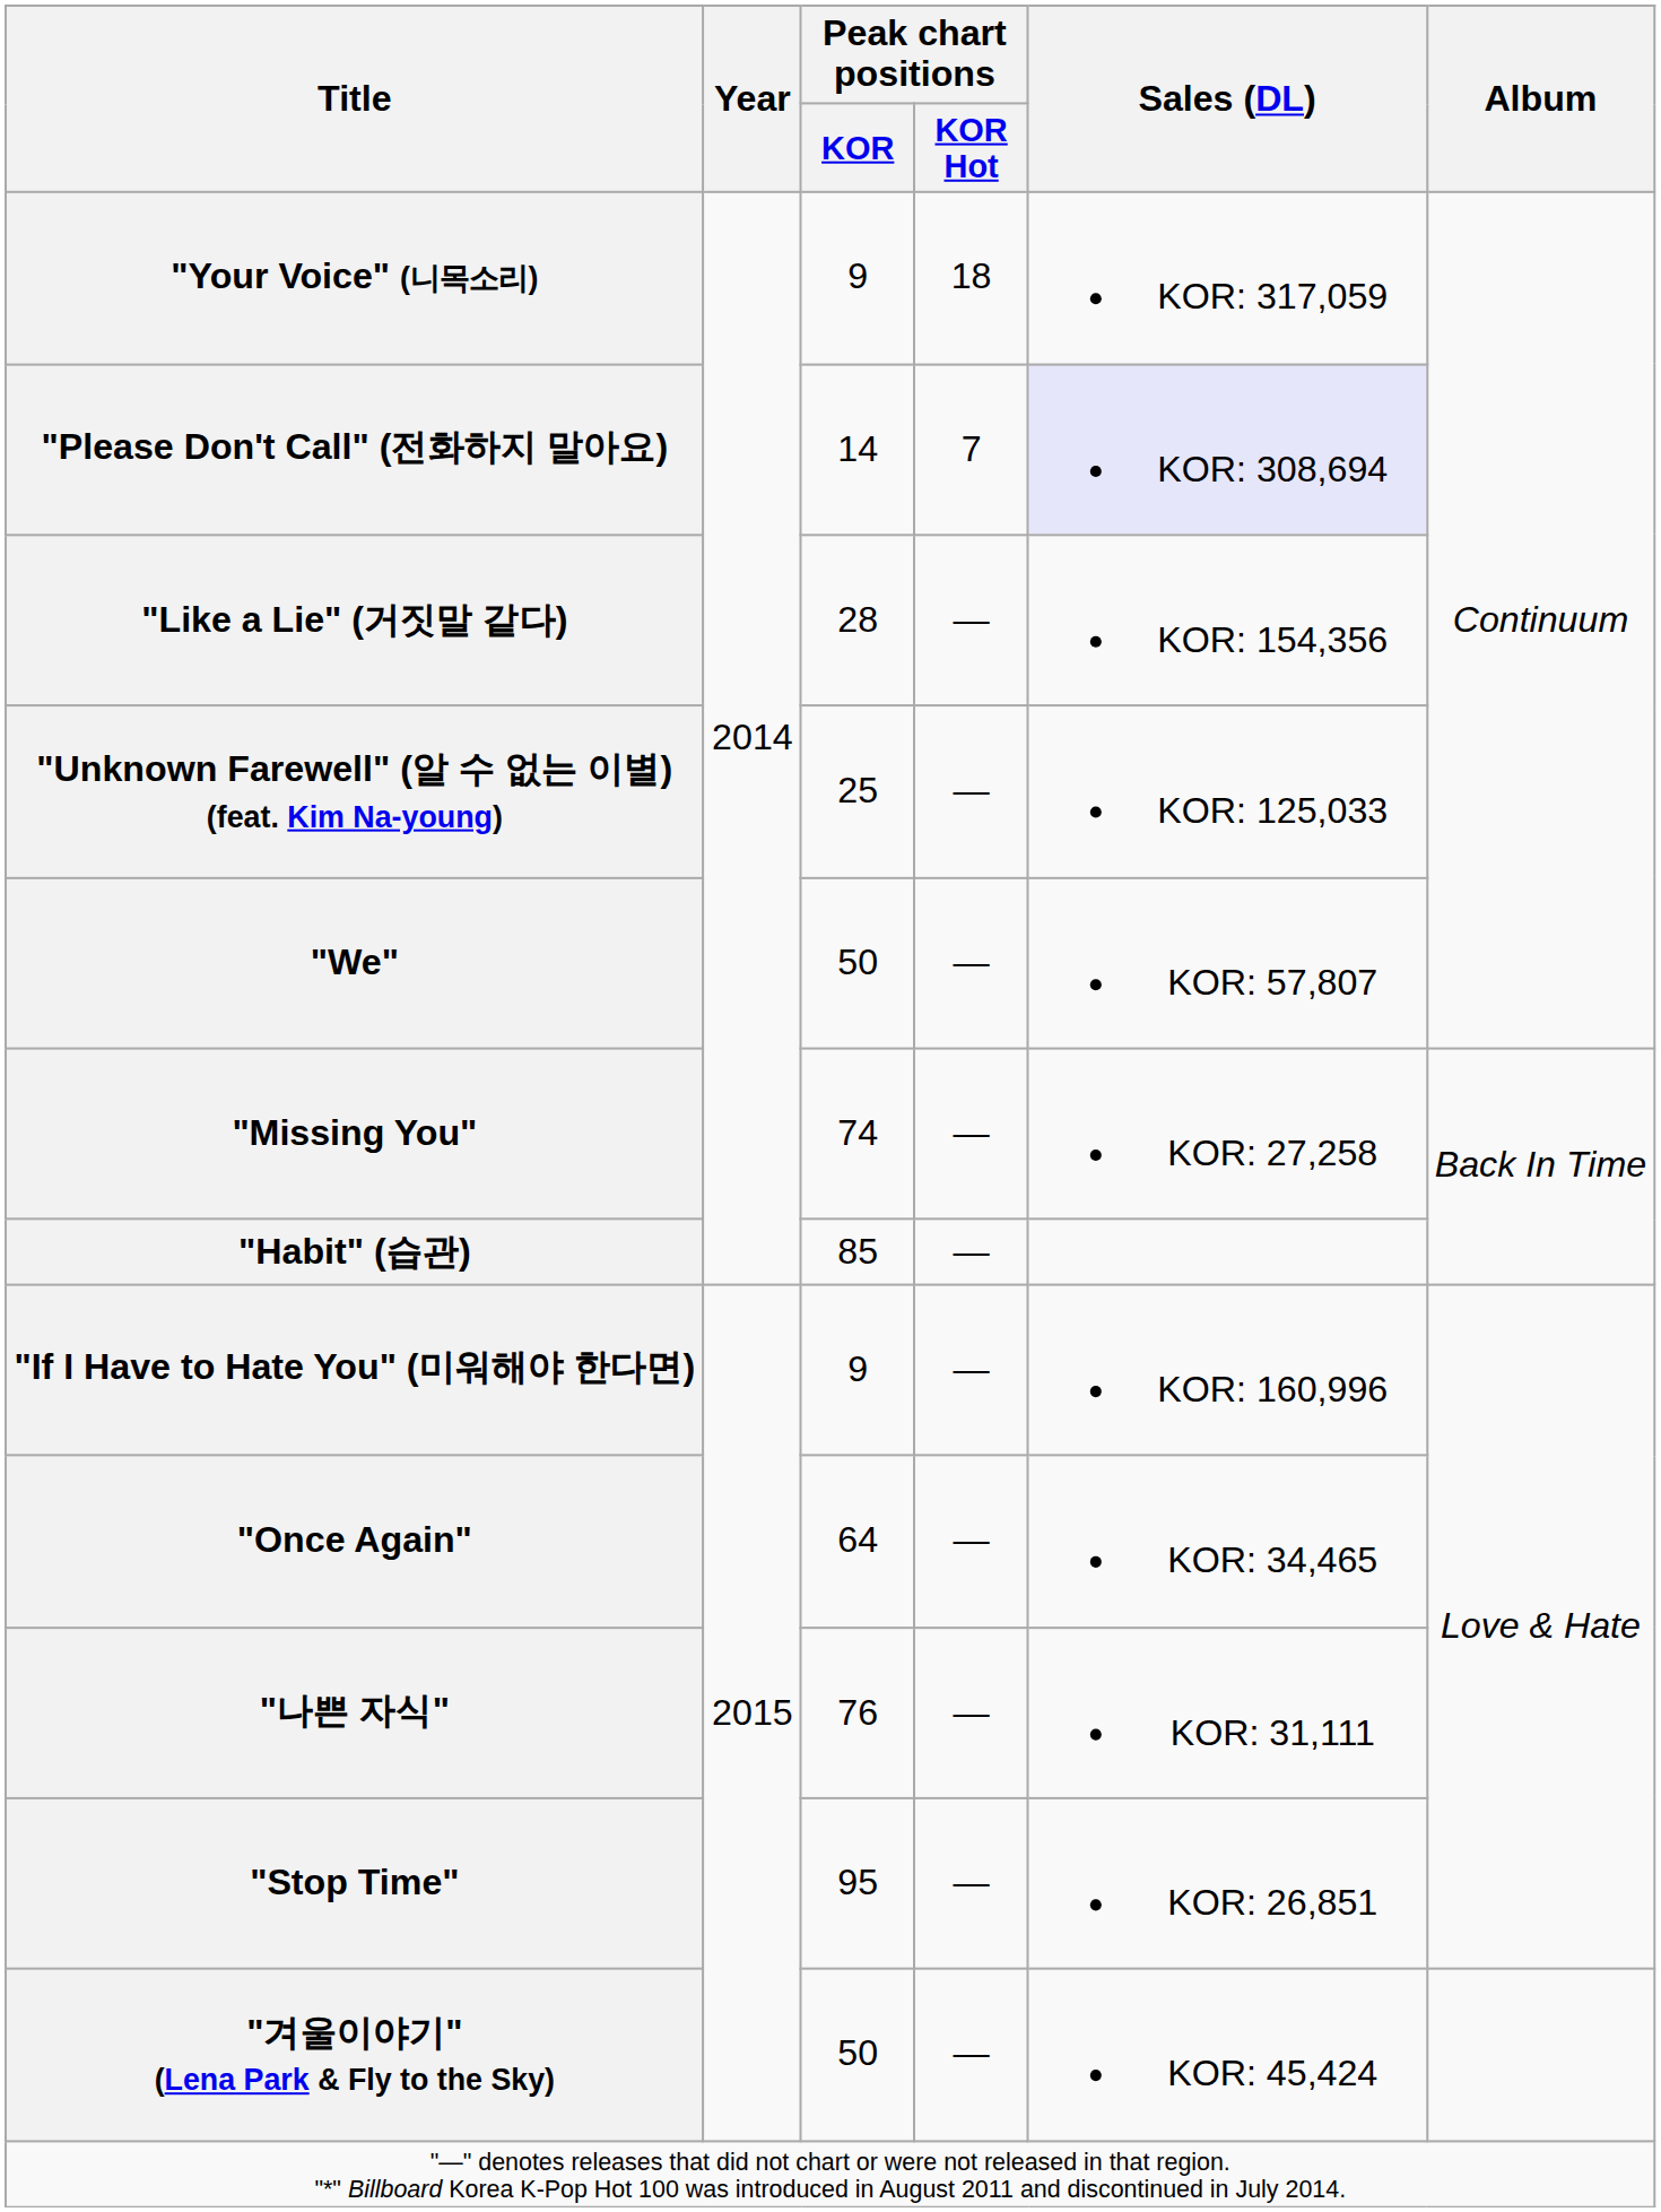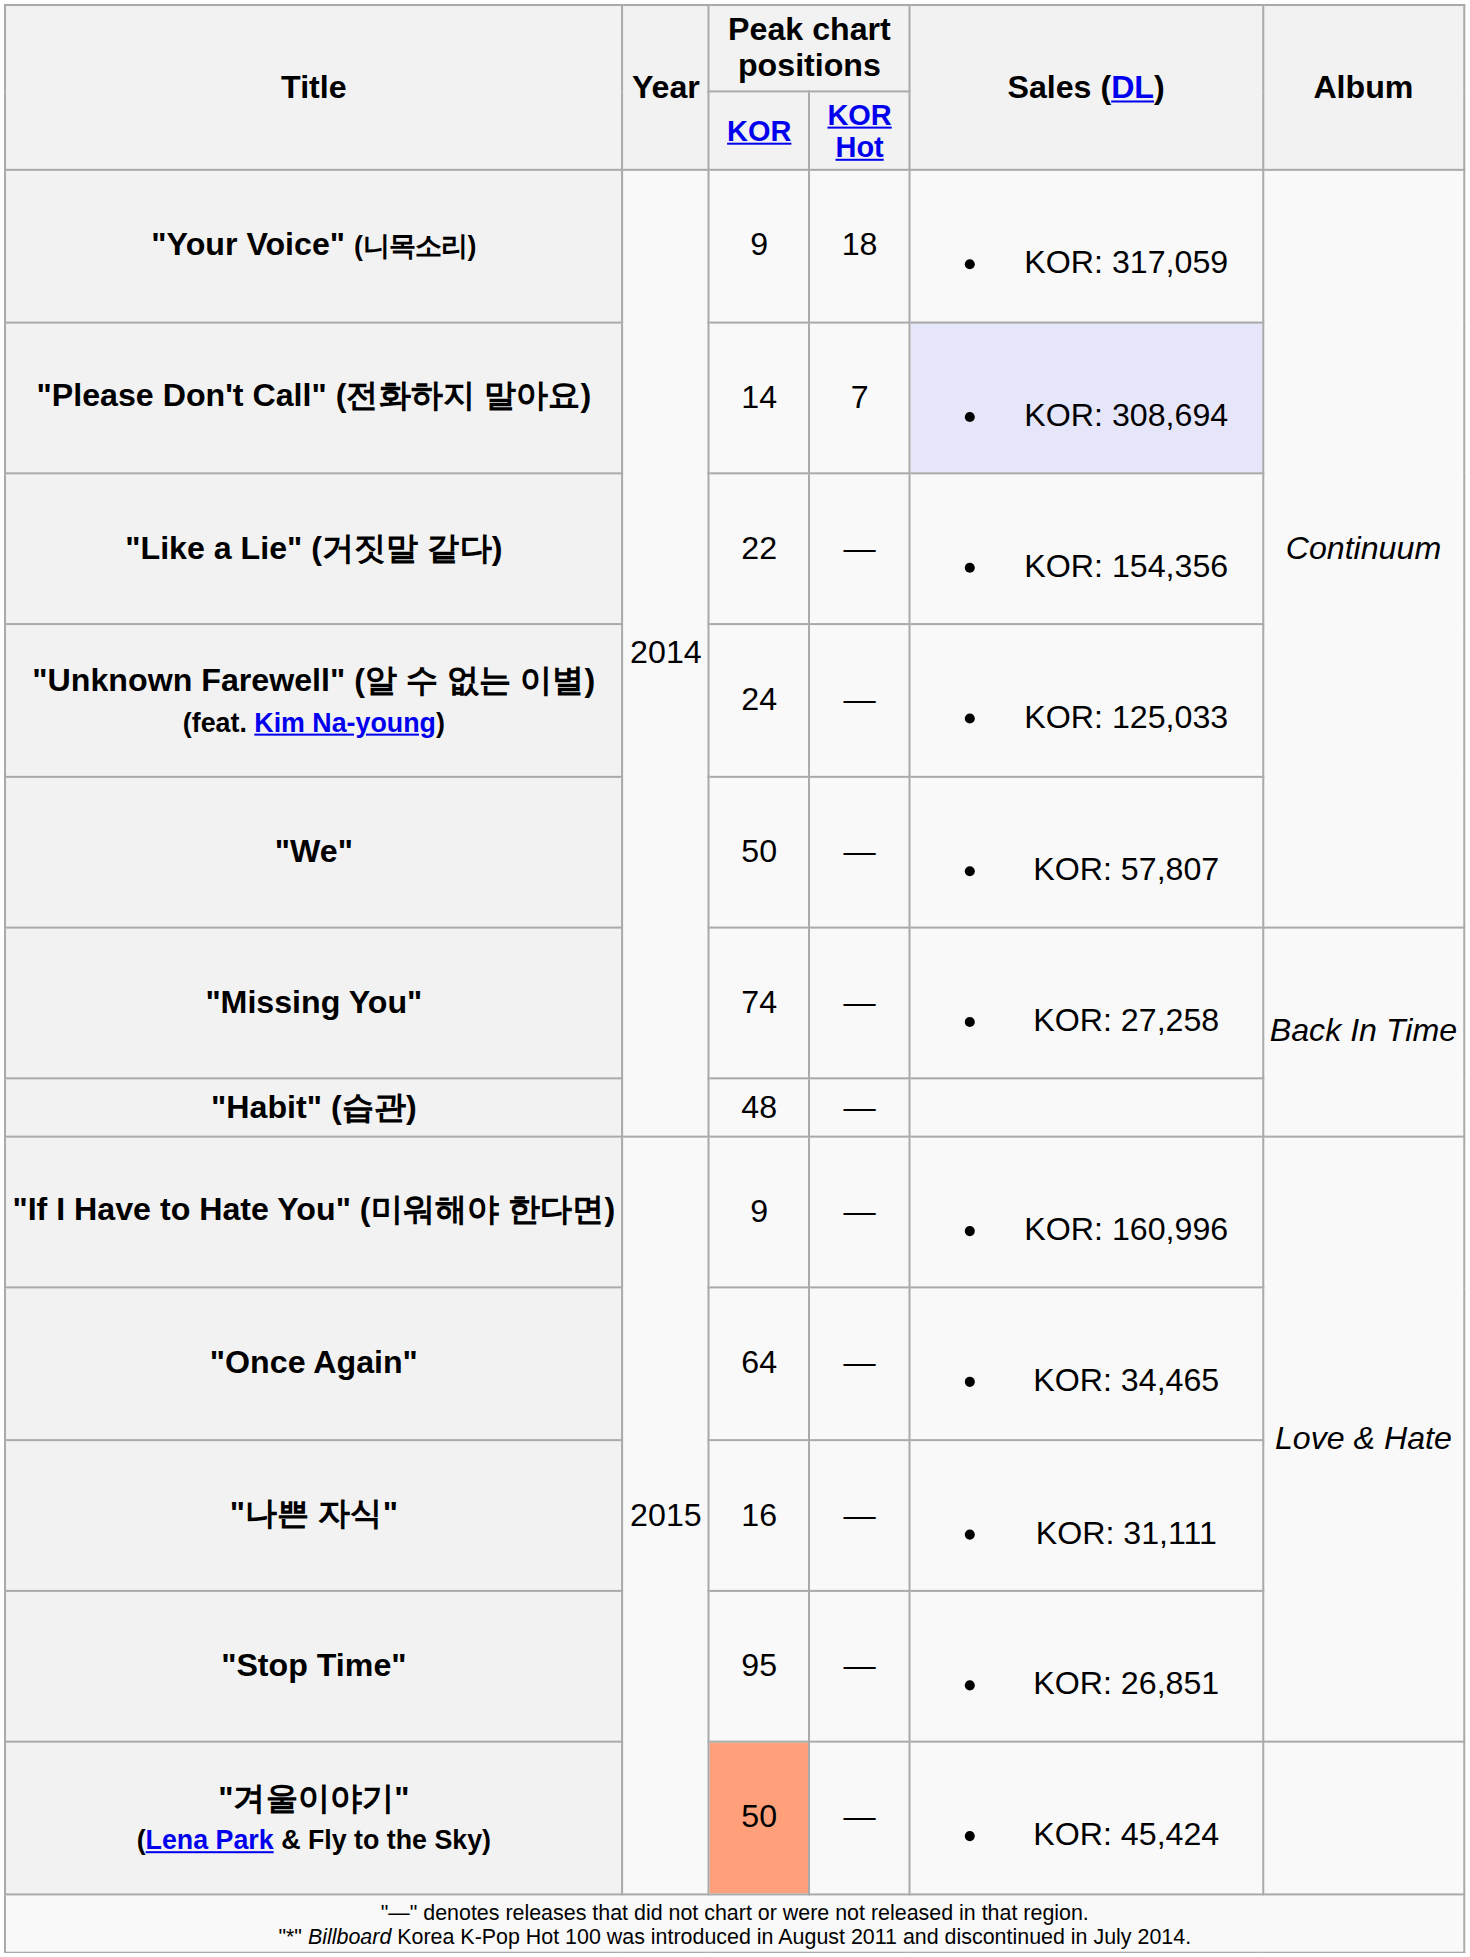 <table class="wikitable plainrowheaders" style="text-align:center;">
 <tr>
 <th scope="col" rowspan="2">Title</th>
 <th scope="col" rowspan="2">Year</th>
 <th scope="col" colspan="2">Peak chart positions</th>
 <th scope="col" rowspan="2" style="width:10.5em;">Sales (<a href='#'>DL</a>)</th>
 <th scope="col" rowspan="2">Album</th>
 </tr>
 <tr>
 <th style="width:3em;font-size:90%;"><a href='#'>KOR</a><br></th>
 <th style="width:3em;font-size:90%;"><a href='#'>KOR<br>Hot</a><br></th>
 </tr>
 <tr>
 <th scope="row">"Your Voice" <small>(니목소리)</small></th>
 <td rowspan="7">2014</td>
 <td>9</td>
 <td>18</td>
 <td><br><ul><li>KOR: 317,059</li></ul></td>
 <td rowspan="5"><em>Continuum</em></td>
 </tr>
 <tr>
 <th scope="row">"Please Don't Call" (전화하지 말아요)</th>
 <td>14</td>
 <td>7</td>
 <td style="background: lavender;"><br><ul><li>KOR: 308,694</li></ul></td>
 </tr>
 <tr>
 <th scope="row">"Like a Lie" (거짓말 같다)</th>
-<td>28</td>
+<td>22</td>
 <td>—</td>
 <td><br><ul><li>KOR: 154,356</li></ul></td>
 </tr>
 <tr>
 <th scope="row">"Unknown Farewell" (알 수 없는 이별) <br> <small>(feat. <a href='#'>Kim Na-young</a>)</small></th>
-<td>25</td>
+<td>24</td>
 <td>—</td>
 <td><br><ul><li>KOR: 125,033</li></ul></td>
 </tr>
 <tr>
 <th scope="row">"We"</th>
 <td>50</td>
 <td>—</td>
 <td><br><ul><li>KOR: 57,807</li></ul></td>
 </tr>
 <tr>
 <th scope="row">"Missing You"</th>
 <td>74</td>
 <td>—</td>
 <td><br><ul><li>KOR: 27,258</li></ul></td>
 <td rowspan="2"><em>Back In Time</em></td>
 </tr>
 <tr>
 <th scope="row">"Habit" (습관)</th>
-<td>85</td>
+<td>48</td>
 <td>—</td>
 <td></td>
 </tr>
 <tr>
 <th scope="row">"If I Have to Hate You" (미워해야 한다면)</th>
 <td rowspan="5">2015</td>
 <td>9</td>
 <td>—</td>
 <td><br><ul><li>KOR: 160,996</li></ul></td>
 <td rowspan="4"><em>Love & Hate</em></td>
 </tr>
 <tr>
 <th scope="row">"Once Again"</th>
 <td>64</td>
 <td>—</td>
 <td><br><ul><li>KOR: 34,465</li></ul></td>
 </tr>
 <tr>
 <th scope="row">"나쁜 자식"</th>
-<td>76</td>
+<td>16</td>
 <td>—</td>
 <td><br><ul><li>KOR: 31,111</li></ul></td>
 </tr>
 <tr>
 <th scope="row">"Stop Time"</th>
 <td>95</td>
 <td>—</td>
 <td><br><ul><li>KOR: 26,851</li></ul></td>
 </tr>
 <tr>
 <th scope="row">"겨울이야기"<br><small>(<a href='#'>Lena Park</a> & Fly to the Sky)</small></th>
-<td>50</td>
+<td style="background: lightsalmon;">50</td>
 <td>—</td>
 <td><br><ul><li>KOR: 45,424</li></ul></td>
 <td></td>
 </tr>
 <tr>
 <td colspan="6" style="font-size:8pt;">"—" denotes releases that did not chart or were not released in that region.<br> "*" <em>Billboard</em> Korea K-Pop Hot 100 was introduced in August 2011 and discontinued in July 2014.</td>
 </tr>
 </table>
